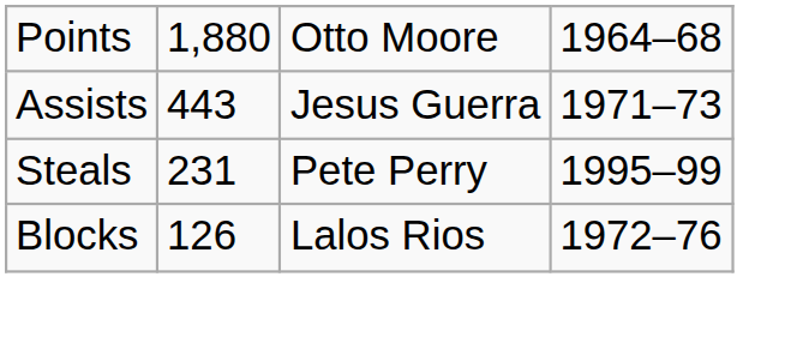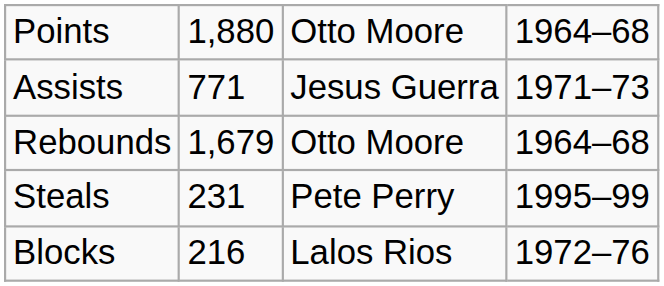 <table class="wikitable">
 <tr>
 <td>Points</td>
 <td>1,880</td>
 <td>Otto Moore</td>
 <td>1964–68</td>
 </tr>
 <tr>
 <td>Assists</td>
-<td>443</td>
+<td>771</td>
 <td>Jesus Guerra</td>
 <td>1971–73</td>
+</tr>
+<tr>
+<td>Rebounds</td>
+<td>1,679</td>
+<td>Otto Moore</td>
+<td>1964–68</td>
 </tr>
 <tr>
 <td>Steals</td>
 <td>231</td>
 <td>Pete Perry</td>
 <td>1995–99</td>
 </tr>
 <tr>
 <td>Blocks</td>
-<td>126</td>
+<td>216</td>
 <td>Lalos Rios</td>
 <td>1972–76</td>
 </tr>
 </table>
